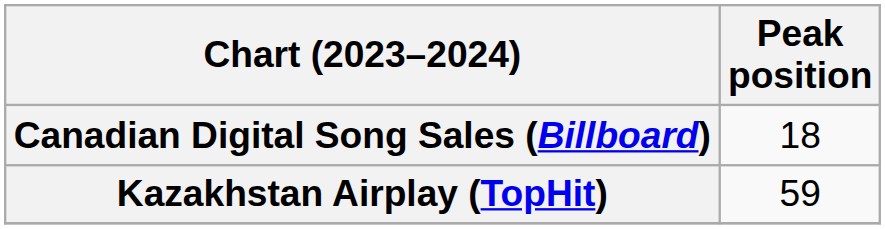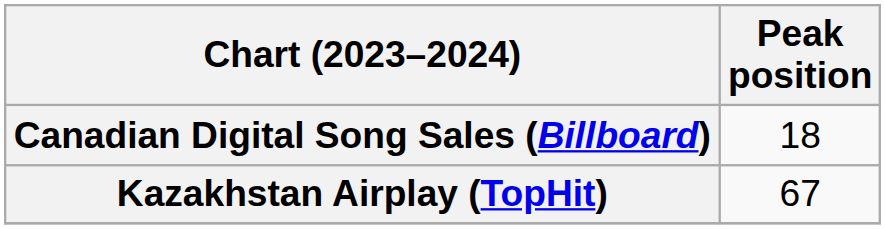 <table class="wikitable sortable plainrowheaders">
 <tr>
 <th>Chart (2023–2024)</th>
 <th>Peak<br>position</th>
 </tr>
 <tr>
 <th scope="row">Canadian Digital Song Sales (<a href='#'><em>Billboard</em></a>)</th>
 <td align="center">18</td>
 </tr>
 <tr>
 <th scope="row">Kazakhstan Airplay (<a href='#'>TopHit</a>)</th>
-<td align="center">59</td>
+<td align="center">67</td>
 </tr>
 <tr>
 </tr>
 </table>
